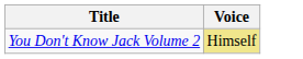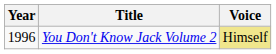 <table class="wikitable">
 <tr>
+<th>Year</th>
 <th>Title</th>
 <th>Voice</th>
 </tr>
 <tr>
+<td>1996</td>
 <td><em><a href='#'>You Don't Know Jack Volume 2</a></em></td>
 <td style="background: khaki;">Himself</td>
 </tr>
 </table>
